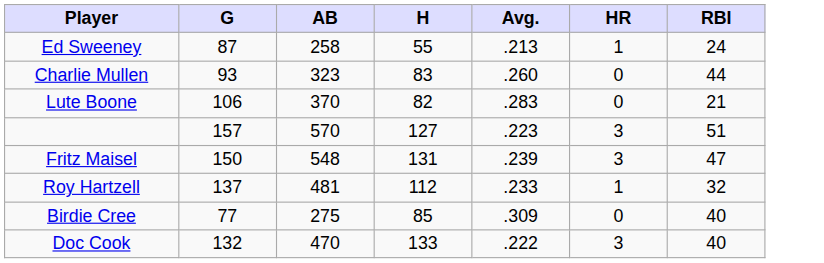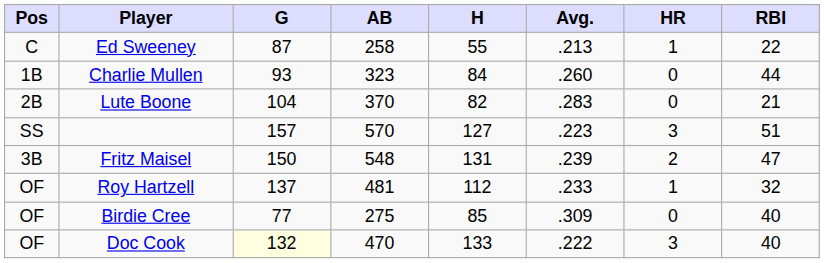 <table class="wikitable sortable">
 <tr>
+<th style="background:#ddf; width:5%;">Pos</th>
 <th style="background:#ddf; width:16%;">Player</th>
 <th style="background:#ddf; width:9%;">G</th>
 <th style="background:#ddf; width:9%;">AB</th>
 <th style="background:#ddf; width:9%;">H</th>
 <th style="background:#ddf; width:9%;">Avg.</th>
 <th style="background:#ddf; width:9%;">HR</th>
 <th style="background:#ddf; width:9%;">RBI</th>
 </tr>
 <tr style="text-align:center;">
+<td>C</td>
 <td><a href='#'>Ed Sweeney</a></td>
 <td>87</td>
 <td>258</td>
 <td>55</td>
 <td>.213</td>
 <td>1</td>
-<td>24</td>
+<td>22</td>
 </tr>
 <tr align=center>
+<td>1B</td>
 <td><a href='#'>Charlie Mullen</a></td>
 <td>93</td>
 <td>323</td>
-<td>83</td>
+<td>84</td>
 <td>.260</td>
 <td>0</td>
 <td>44</td>
 </tr>
 <tr align=center>
+<td>2B</td>
 <td><a href='#'>Lute Boone</a></td>
-<td>106</td>
+<td>104</td>
 <td>370</td>
 <td>82</td>
 <td>.283</td>
 <td>0</td>
 <td>21</td>
 </tr>
 <tr align=center>
+<td>SS</td>
 <td></td>
 <td>157</td>
 <td>570</td>
 <td>127</td>
 <td>.223</td>
 <td>3</td>
 <td>51</td>
 </tr>
 <tr align=center>
+<td>3B</td>
 <td><a href='#'>Fritz Maisel</a></td>
 <td>150</td>
 <td>548</td>
 <td>131</td>
 <td>.239</td>
-<td>3</td>
+<td>2</td>
 <td>47</td>
 </tr>
 <tr align=center>
+<td>OF</td>
 <td><a href='#'>Roy Hartzell</a></td>
 <td>137</td>
 <td>481</td>
 <td>112</td>
 <td>.233</td>
 <td>1</td>
 <td>32</td>
 </tr>
 <tr align=center>
+<td>OF</td>
 <td><a href='#'>Birdie Cree</a></td>
 <td>77</td>
 <td>275</td>
 <td>85</td>
 <td>.309</td>
 <td>0</td>
 <td>40</td>
 </tr>
 <tr align=center>
+<td>OF</td>
 <td><a href='#'>Doc Cook</a></td>
-<td>132</td>
+<td style="background: lightyellow;">132</td>
 <td>470</td>
 <td>133</td>
 <td>.222</td>
 <td>3</td>
 <td>40</td>
 </tr>
 </table>
